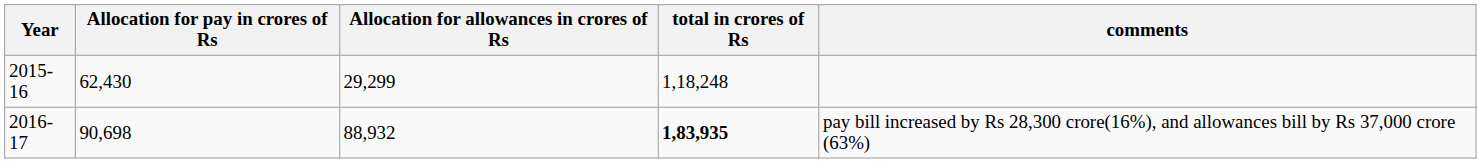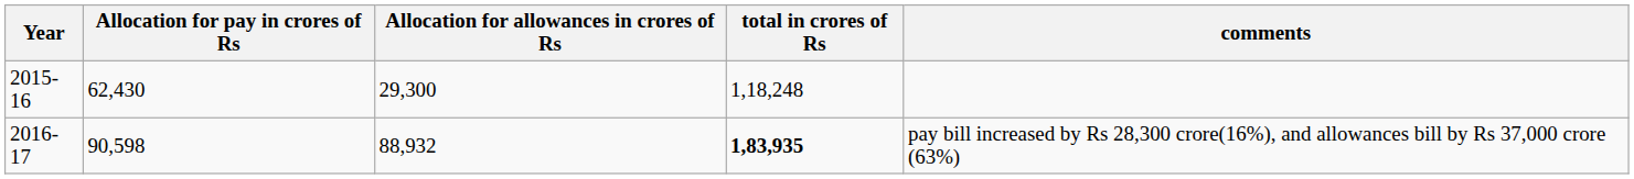 <table class="wikitable">
 <tr>
 <th>Year</th>
 <th>Allocation for pay in crores of Rs</th>
 <th>Allocation for allowances in crores of Rs</th>
 <th>total in crores of Rs</th>
 <th>comments</th>
 </tr>
 <tr>
 <td>2015-16</td>
 <td>62,430</td>
-<td>29,299</td>
+<td>29,300</td>
 <td>1,18,248</td>
 <td></td>
 </tr>
 <tr>
 <td>2016-17</td>
-<td>90,698</td>
+<td>90,598</td>
 <td>88,932</td>
 <td><strong>1,83,935</strong></td>
 <td>pay bill increased by Rs 28,300 crore(16%), and allowances bill by Rs 37,000 crore (63%)</td>
 </tr>
 </table>
